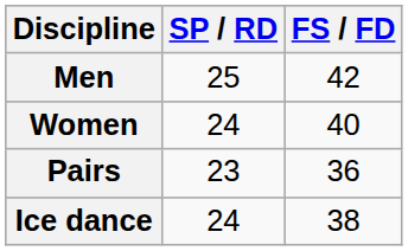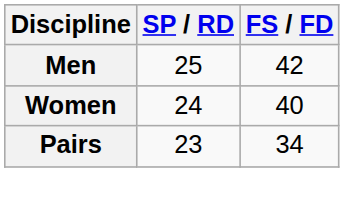 <table class="wikitable unsortable" style="text-align:center;">
 <tr>
 <th scope="col">Discipline</th>
 <th scope="col"><a href='#'>SP</a> / <a href='#'>RD</a></th>
 <th scope="col"><a href='#'>FS</a> / <a href='#'>FD</a></th>
 </tr>
 <tr>
 <th scope="row">Men </th>
 <td>25</td>
 <td>42</td>
 </tr>
 <tr>
 <th scope="row">Women</th>
 <td>24</td>
 <td>40</td>
 </tr>
 <tr>
 <th scope="row">Pairs</th>
 <td>23</td>
-<td>36</td>
-</tr>
-<tr>
-<th scope="row">Ice dance</th>
-<td>24</td>
-<td>38</td>
+<td>34</td>
 </tr>
 </table>
